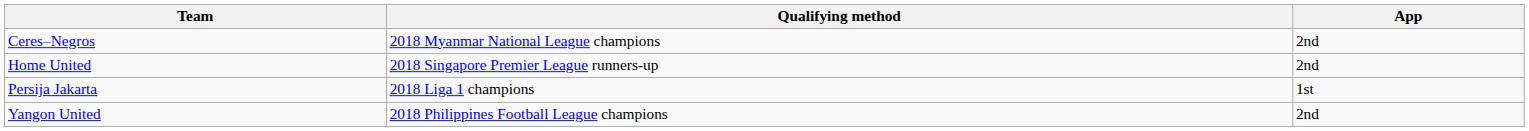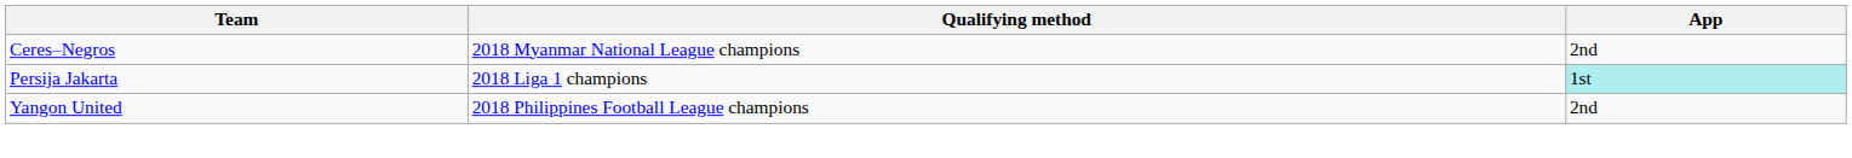 <table class="wikitable" style="table-layout:fixed;width:100%;">
 <tr>
 <th width=25%>Team</th>
 <th width=60%>Qualifying method</th>
 <th width=15%>App </th>
 </tr>
 <tr>
 <td> <a href='#'>Ceres–Negros</a></td>
 <td><a href='#'>2018 Myanmar National League</a> champions</td>
 <td>2nd </td>
 </tr>
 <tr>
-<td> <a href='#'>Home United</a></td>
-<td><a href='#'>2018 Singapore Premier League</a> runners-up</td>
-<td>2nd </td>
-</tr>
-<tr>
 <td> <a href='#'>Persija Jakarta</a></td>
 <td><a href='#'>2018 Liga 1</a> champions</td>
-<td>1st</td>
+<td style="background: paleturquoise;">1st</td>
 </tr>
 <tr>
 <td> <a href='#'>Yangon United</a></td>
 <td><a href='#'>2018 Philippines Football League</a> champions</td>
 <td>2nd </td>
 </tr>
 </table>
